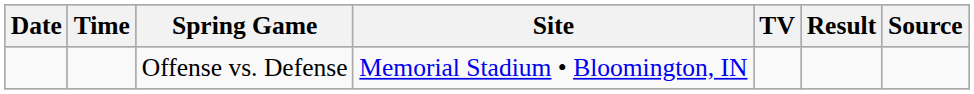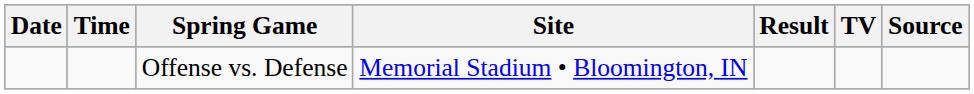 <table class="wikitable" style="font-size:95%;">
 <tr>
 <th>Date</th>
 <th>Time</th>
 <th>Spring Game</th>
 <th>Site</th>
+<th>Result</th>
 <th>TV</th>
-<th>Result</th>
 <th>Source</th>
 </tr>
 <tr>
 <td></td>
 <td></td>
 <td>Offense vs. Defense</td>
 <td><a href='#'>Memorial Stadium</a> • <a href='#'>Bloomington, IN</a></td>
 <td></td>
 <td></td>
 <td></td>
 </tr>
 </table>
